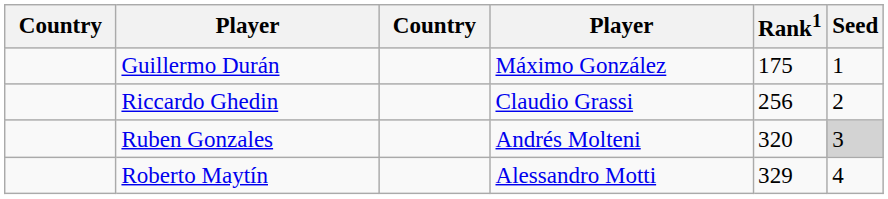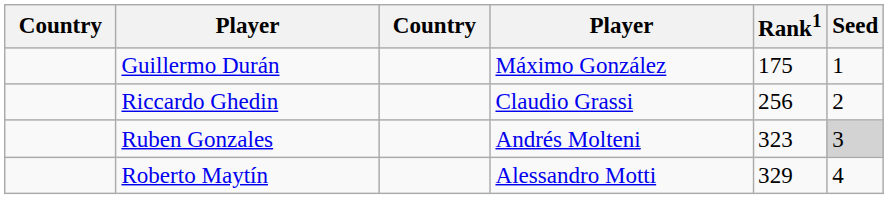 <table class="sortable wikitable">
 <tr>
 <th width="70">Country</th>
 <th width="175">Player</th>
 <th width="70">Country</th>
 <th width="175">Player</th>
 <th>Rank<sup>1</sup></th>
 <th>Seed</th>
 </tr>
 <tr>
 <td></td>
 <td><a href='#'>Guillermo Durán</a></td>
 <td></td>
 <td><a href='#'>Máximo González</a></td>
 <td>175</td>
 <td>1</td>
 </tr>
 <tr>
 <td></td>
 <td><a href='#'>Riccardo Ghedin</a></td>
 <td></td>
 <td><a href='#'>Claudio Grassi</a></td>
 <td>256</td>
 <td>2</td>
 </tr>
 <tr>
 <td></td>
 <td><a href='#'>Ruben Gonzales</a></td>
 <td></td>
 <td><a href='#'>Andrés Molteni</a></td>
-<td>320</td>
+<td>323</td>
 <td style="background: lightgrey;">3</td>
 </tr>
 <tr>
 <td></td>
 <td><a href='#'>Roberto Maytín</a></td>
 <td></td>
 <td><a href='#'>Alessandro Motti</a></td>
 <td>329</td>
 <td>4</td>
 </tr>
 </table>
